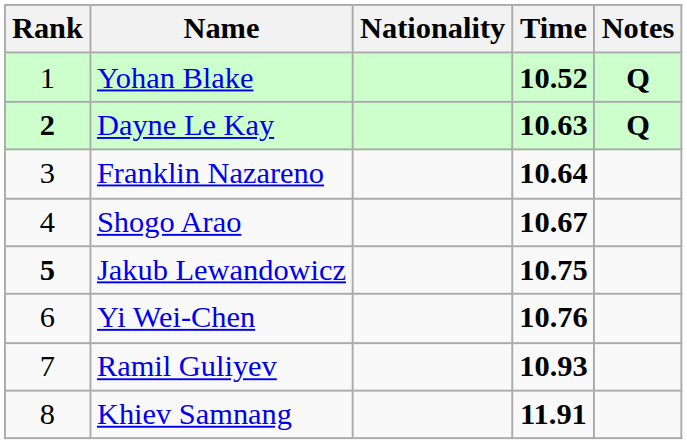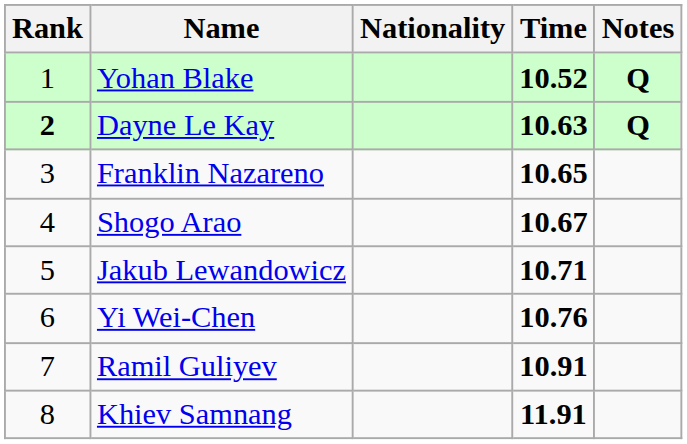 <table class="wikitable sortable" style="text-align:center">
 <tr>
 <th>Rank</th>
 <th>Name</th>
 <th>Nationality</th>
 <th>Time</th>
 <th>Notes</th>
 </tr>
 <tr bgcolor=ccffcc>
 <td>1</td>
 <td align=left><a href='#'>Yohan Blake</a></td>
 <td align=left></td>
 <td><strong>10.52</strong></td>
 <td><strong>Q</strong></td>
 </tr>
 <tr bgcolor=ccffcc>
 <td><strong>2</strong></td>
 <td align=left><a href='#'>Dayne Le Kay</a></td>
 <td align=left></td>
 <td><strong>10.63</strong></td>
 <td><strong>Q</strong></td>
 </tr>
 <tr>
 <td>3</td>
 <td align=left><a href='#'>Franklin Nazareno</a></td>
 <td align=left></td>
-<td><strong>10.64</strong></td>
+<td><strong>10.65</strong></td>
 <td></td>
 </tr>
 <tr>
 <td>4</td>
 <td align=left><a href='#'>Shogo Arao</a></td>
 <td align=left></td>
 <td><strong>10.67</strong></td>
 <td></td>
 </tr>
 <tr>
-<td><strong>5</strong></td>
+<td>5</td>
 <td align=left><a href='#'>Jakub Lewandowicz</a></td>
 <td align=left></td>
-<td><strong>10.75</strong></td>
+<td><strong>10.71</strong></td>
 <td></td>
 </tr>
 <tr>
 <td>6</td>
 <td align=left><a href='#'>Yi Wei-Chen</a></td>
 <td align=left></td>
 <td><strong>10.76</strong></td>
 <td></td>
 </tr>
 <tr>
 <td>7</td>
 <td align=left><a href='#'>Ramil Guliyev</a></td>
 <td align=left></td>
-<td><strong>10.93</strong></td>
+<td><strong>10.91</strong></td>
 <td></td>
 </tr>
 <tr>
 <td>8</td>
 <td align=left><a href='#'>Khiev Samnang</a></td>
 <td align=left></td>
 <td><strong>11.91</strong></td>
 <td></td>
 </tr>
 </table>
